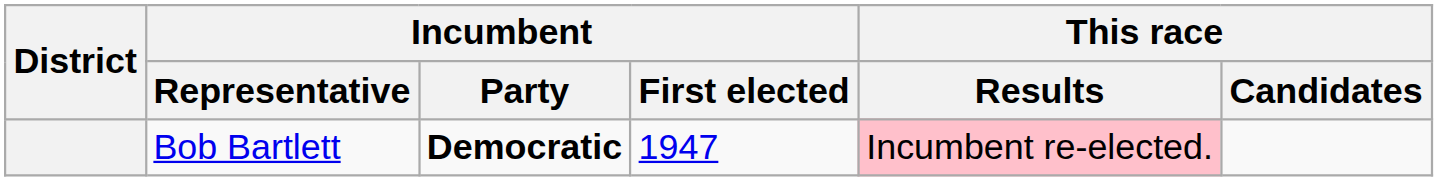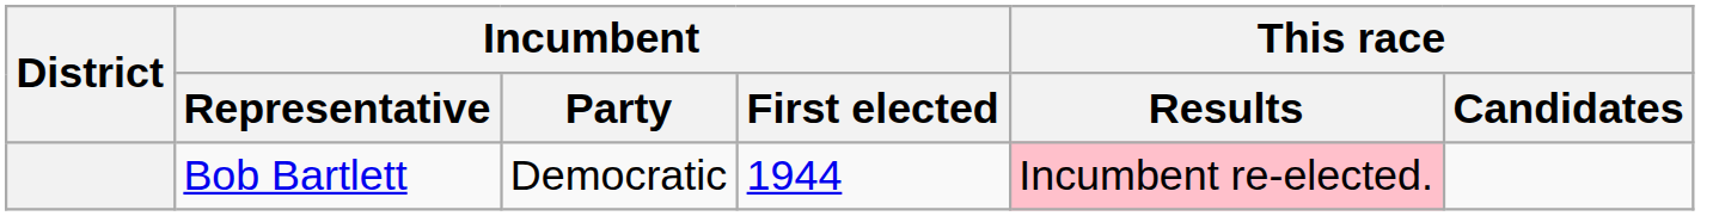 <table class=wikitable>
 <tr>
 <th rowspan=2>District</th>
 <th colspan=3>Incumbent</th>
 <th colspan=2>This race</th>
 </tr>
 <tr>
 <th>Representative</th>
 <th>Party</th>
 <th>First elected</th>
 <th>Results</th>
 <th>Candidates</th>
 </tr>
 <tr>
 <th></th>
 <td><a href='#'>Bob Bartlett</a></td>
-<td><strong>Democratic</strong></td>
-<td><a href='#'>1947</a></td>
+<td>Democratic</td>
+<td><a href='#'>1944</a></td>
 <td style="background: pink;">Incumbent re-elected.</td>
 <td nowrap></td>
 </tr>
 </table>
